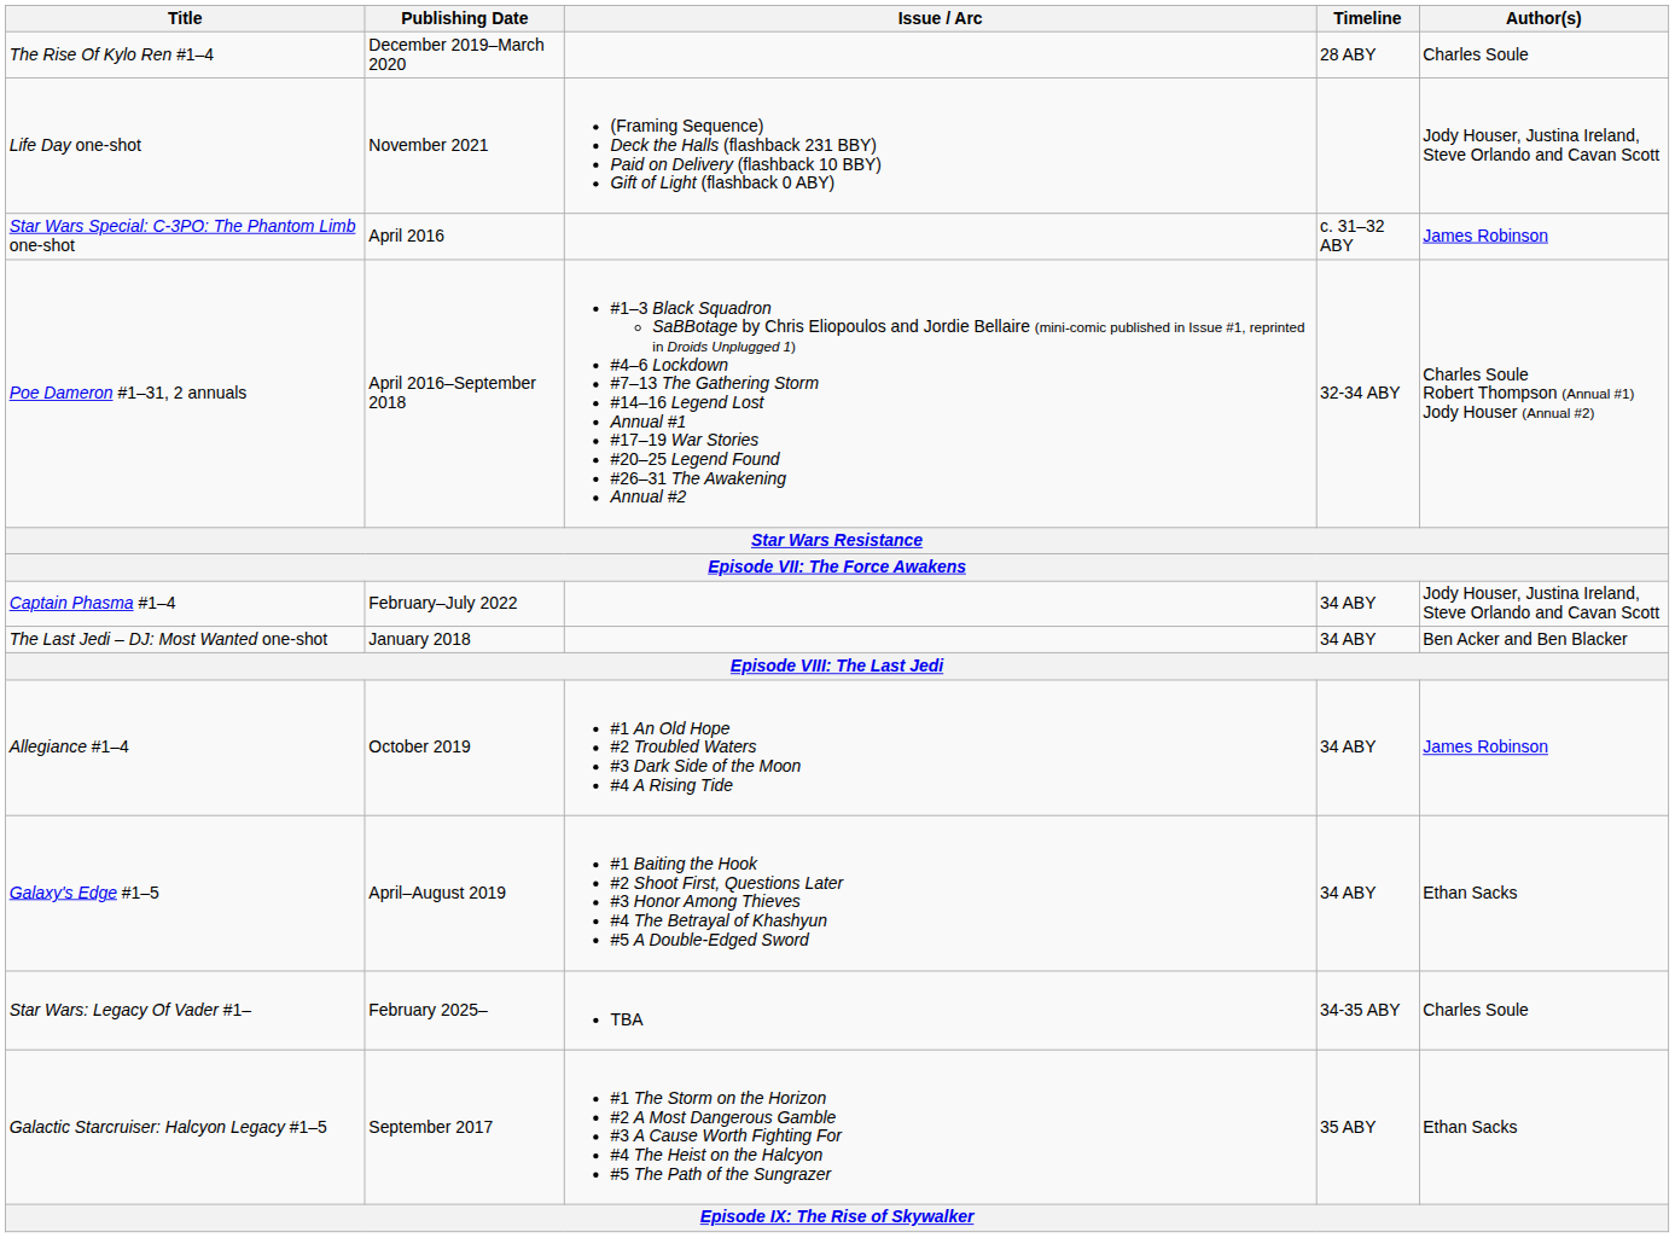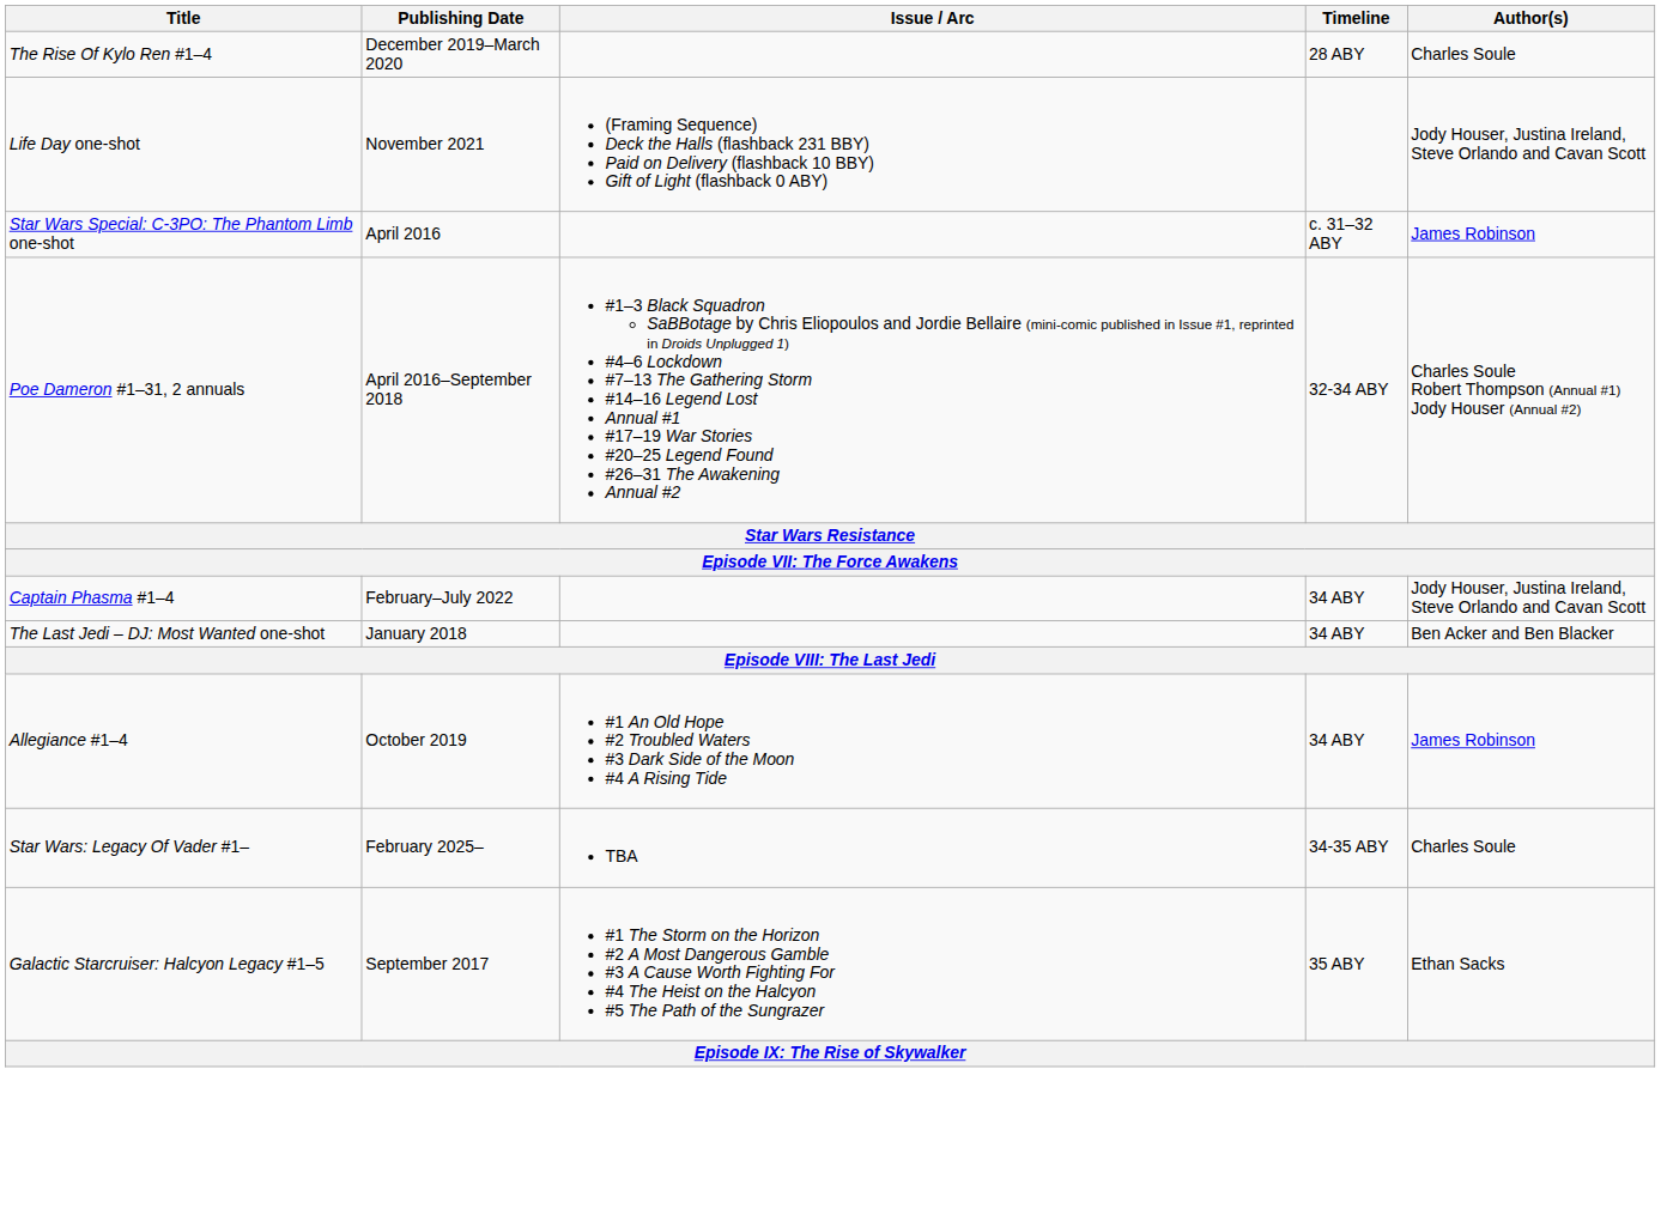 <table class="wikitable" width="100%">
 <tr>
 <th>Title</th>
 <th>Publishing Date</th>
 <th>Issue / Arc</th>
 <th>Timeline</th>
 <th width=15%>Author(s)</th>
 </tr>
 <tr>
 <td><em>The Rise Of Kylo Ren</em> #1–4</td>
 <td>December 2019–March 2020</td>
 <td></td>
 <td>28 ABY</td>
 <td>Charles Soule</td>
 </tr>
 <tr>
 <td><em>Life Day</em> one-shot</td>
 <td>November 2021</td>
 <td><br><ul><li>(Framing Sequence)</li><li><em>Deck the Halls</em> (flashback 231 BBY)</li><li><em>Paid on Delivery</em> (flashback 10 BBY)</li><li><em>Gift of Light</em> (flashback 0 ABY)</li></ul></td>
 <td></td>
 <td>Jody Houser, Justina Ireland, Steve Orlando and Cavan Scott</td>
 </tr>
 <tr>
 <td><em><a href='#'>Star Wars Special: C-3PO: The Phantom Limb</a></em> one-shot</td>
 <td>April 2016</td>
 <td></td>
 <td>c. 31–32 ABY</td>
 <td><a href='#'>James Robinson</a></td>
 </tr>
 <tr>
 <td><em><a href='#'>Poe Dameron</a></em> #1–31, 2 annuals</td>
 <td>April 2016–September 2018</td>
 <td><br><ul><li>#1–3 <em>Black Squadron</em><ul><li><em>SaBBotage</em> by Chris Eliopoulos and Jordie Bellaire <small>(mini-comic published in Issue #1, reprinted in <em>Droids Unplugged 1</em>)</small></li></ul></li><li>#4–6 <em>Lockdown</em></li><li>#7–13 <em>The Gathering Storm</em></li><li>#14–16 <em>Legend Lost</em></li><li><em>Annual #1</em></li><li>#17–19 <em>War Stories</em></li><li>#20–25 <em>Legend Found</em></li><li>#26–31 <em>The Awakening</em></li><li><em>Annual #2</em></li></ul></td>
 <td>32-34 ABY</td>
 <td>Charles Soule<br>Robert Thompson <small>(Annual #1)</small><br>Jody Houser <small>(Annual #2)</small></td>
 </tr>
 <tr>
 <th colspan="5"><em><a href='#'>Star Wars Resistance</a></em></th>
 </tr>
 <tr>
 <th colspan="5"><em><a href='#'>Episode VII: The Force Awakens</a></em></th>
 </tr>
 <tr>
 <td><em><a href='#'>Captain Phasma</a></em> #1–4</td>
 <td>February–July 2022</td>
 <td></td>
 <td>34 ABY</td>
 <td>Jody Houser, Justina Ireland, Steve Orlando and Cavan Scott</td>
 </tr>
 <tr>
 <td><em>The Last Jedi – DJ: Most Wanted</em> one-shot</td>
 <td>January 2018</td>
 <td></td>
 <td>34 ABY</td>
 <td>Ben Acker and Ben Blacker</td>
 </tr>
 <tr>
 <th colspan="5"><em><a href='#'>Episode VIII: The Last Jedi</a></em></th>
 </tr>
 <tr>
 <td><em>Allegiance</em> #1–4</td>
 <td>October 2019</td>
 <td><br><ul><li>#1 <em>An Old Hope</em></li><li>#2 <em>Troubled Waters</em></li><li>#3 <em>Dark Side of the Moon</em></li><li>#4 <em>A Rising Tide</em></li></ul></td>
 <td>34 ABY</td>
 <td><a href='#'>James Robinson</a></td>
 </tr>
 <tr>
-<td><em><a href='#'>Galaxy's Edge</a></em> #1–5</td>
-<td>April–August 2019</td>
-<td><br><ul><li>#1 <em>Baiting the Hook</em></li><li>#2 <em>Shoot First, Questions Later</em></li><li>#3 <em>Honor Among Thieves</em></li><li>#4 <em>The Betrayal of Khashyun</em></li><li>#5 <em>A Double-Edged Sword</em></li></ul></td>
-<td>34 ABY</td>
-<td>Ethan Sacks</td>
-</tr>
-<tr>
 <td><em>Star Wars: Legacy Of Vader</em> #1–</td>
 <td>February 2025–</td>
 <td><br><ul><li>TBA</li></ul></td>
 <td>34-35 ABY</td>
 <td>Charles Soule</td>
 </tr>
 <tr>
 <td><em>Galactic Starcruiser: Halcyon Legacy</em> #1–5</td>
 <td>September 2017</td>
 <td><br><ul><li>#1 <em>The Storm on the Horizon</em></li><li>#2 <em>A Most Dangerous Gamble</em></li><li>#3 <em>A Cause Worth Fighting For</em></li><li>#4 <em>The Heist on the Halcyon</em></li><li>#5 <em>The Path of the Sungrazer</em></li></ul></td>
 <td>35 ABY</td>
 <td>Ethan Sacks</td>
 </tr>
 <tr>
 <th colspan="5"><em><a href='#'>Episode IX: The Rise of Skywalker</a></em></th>
 </tr>
 </table>
